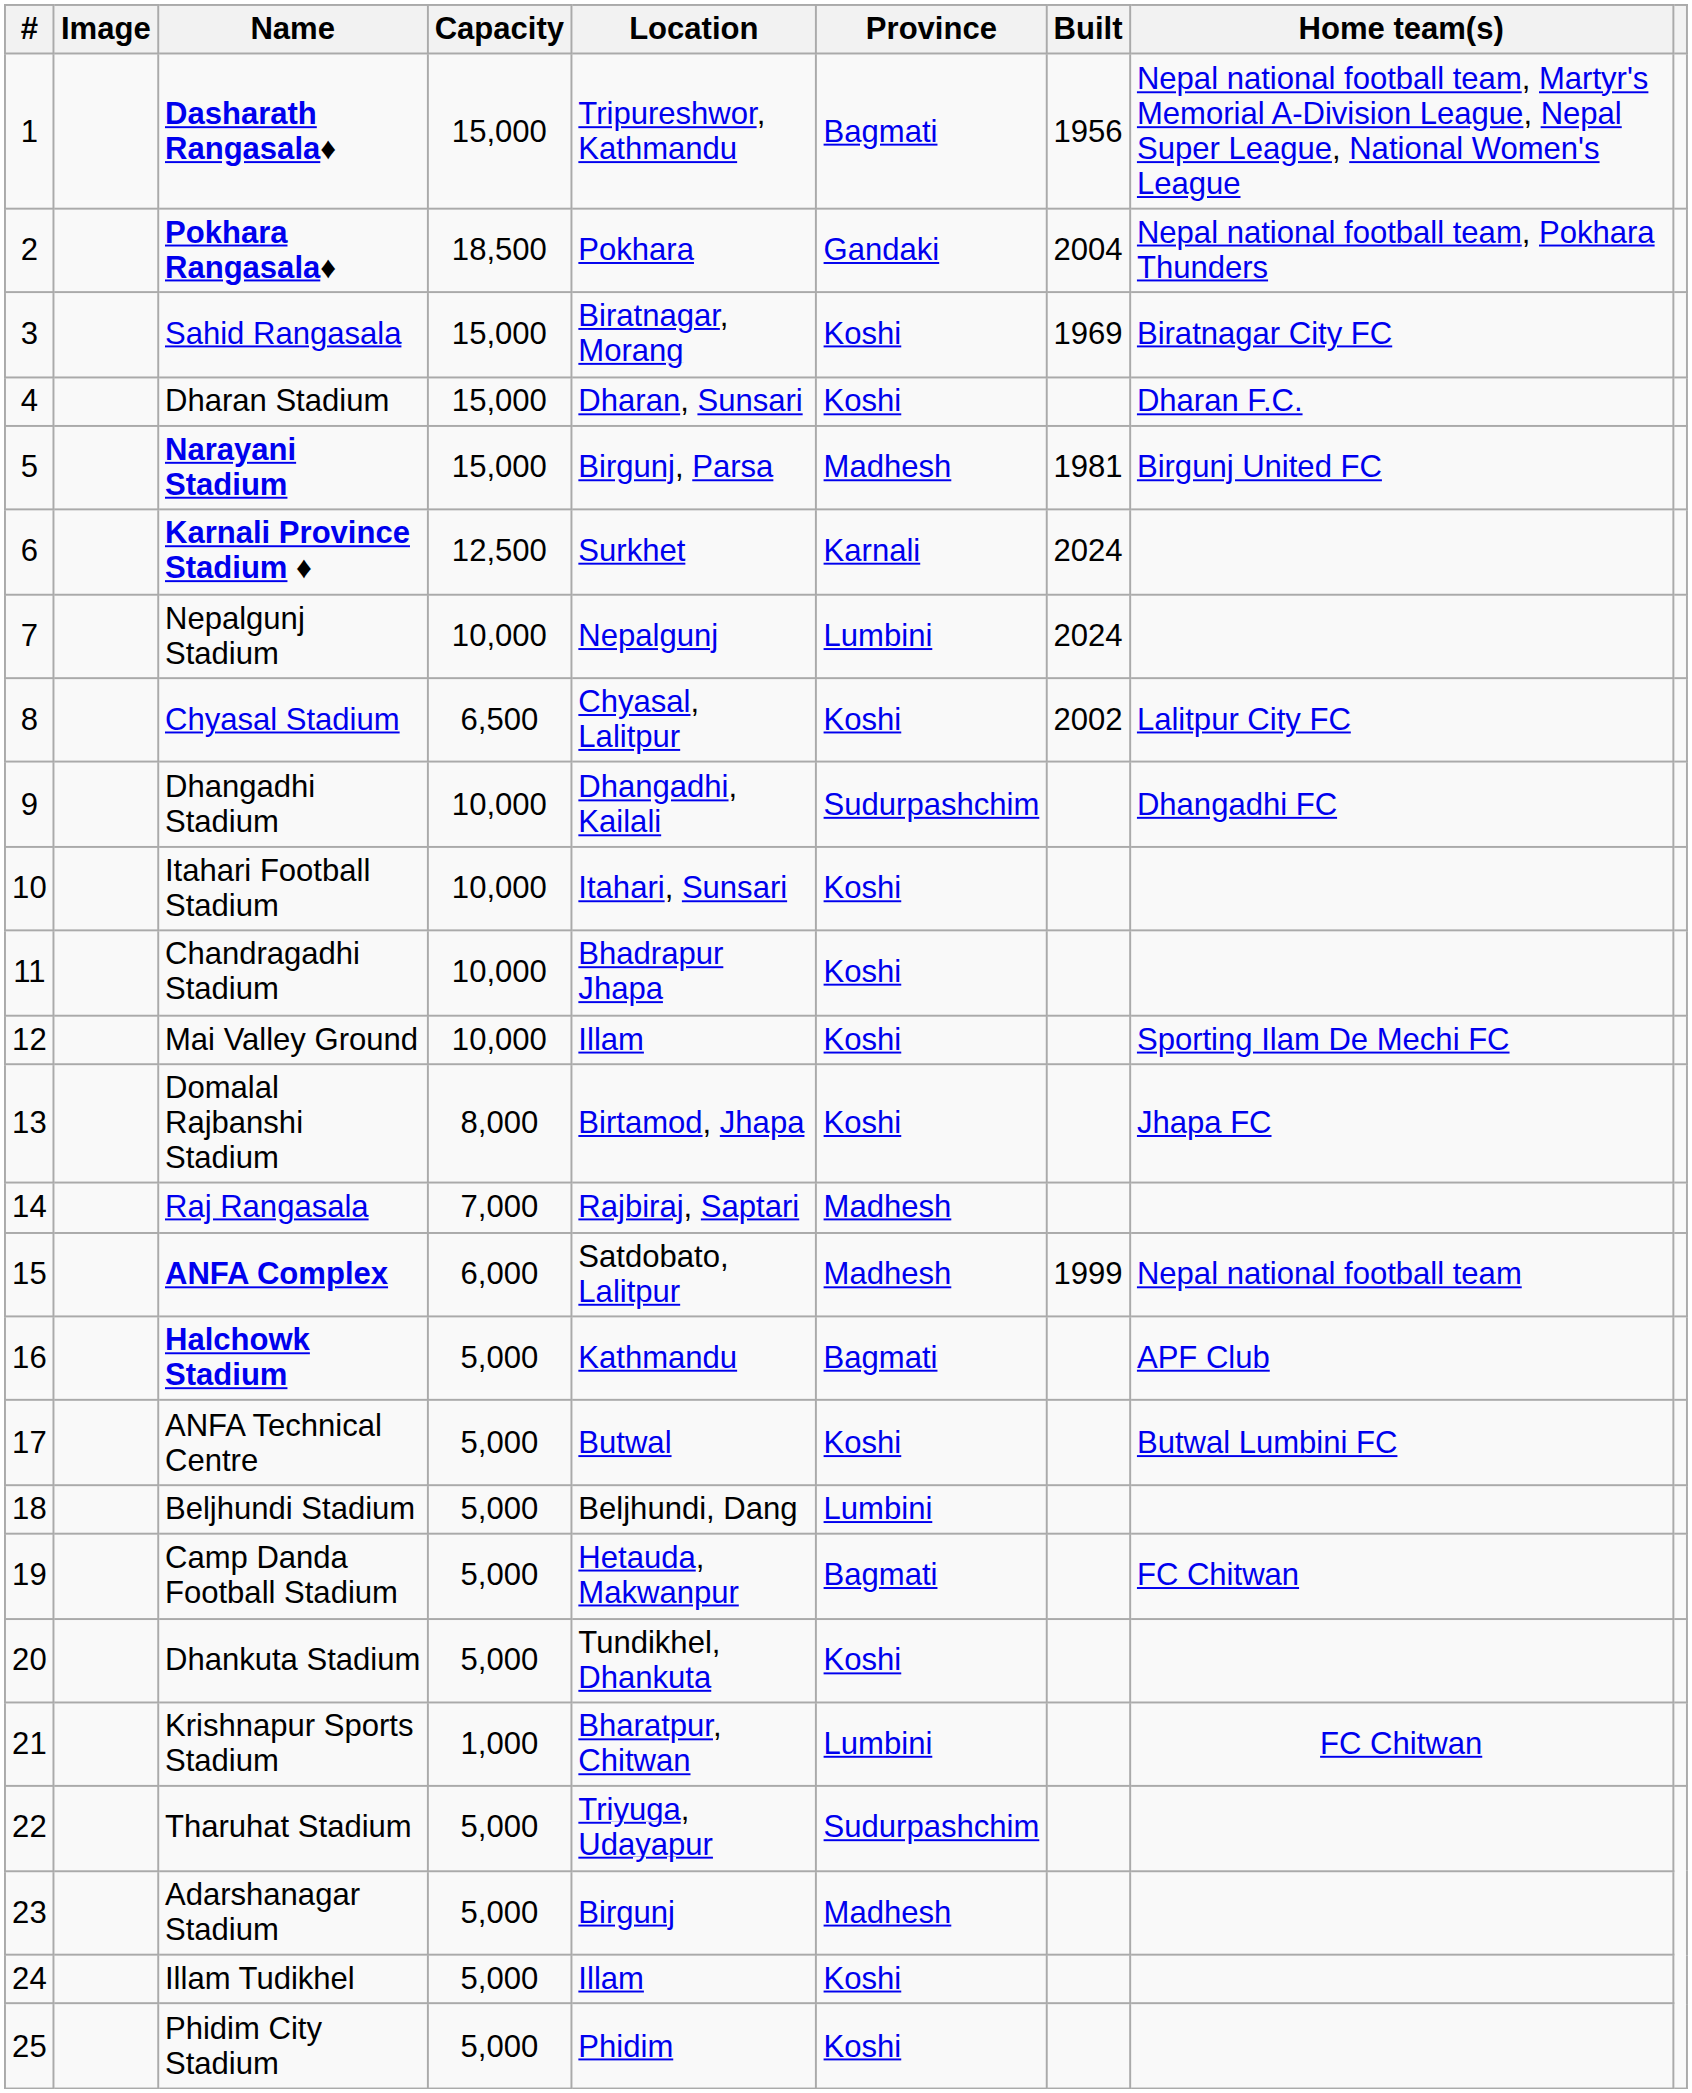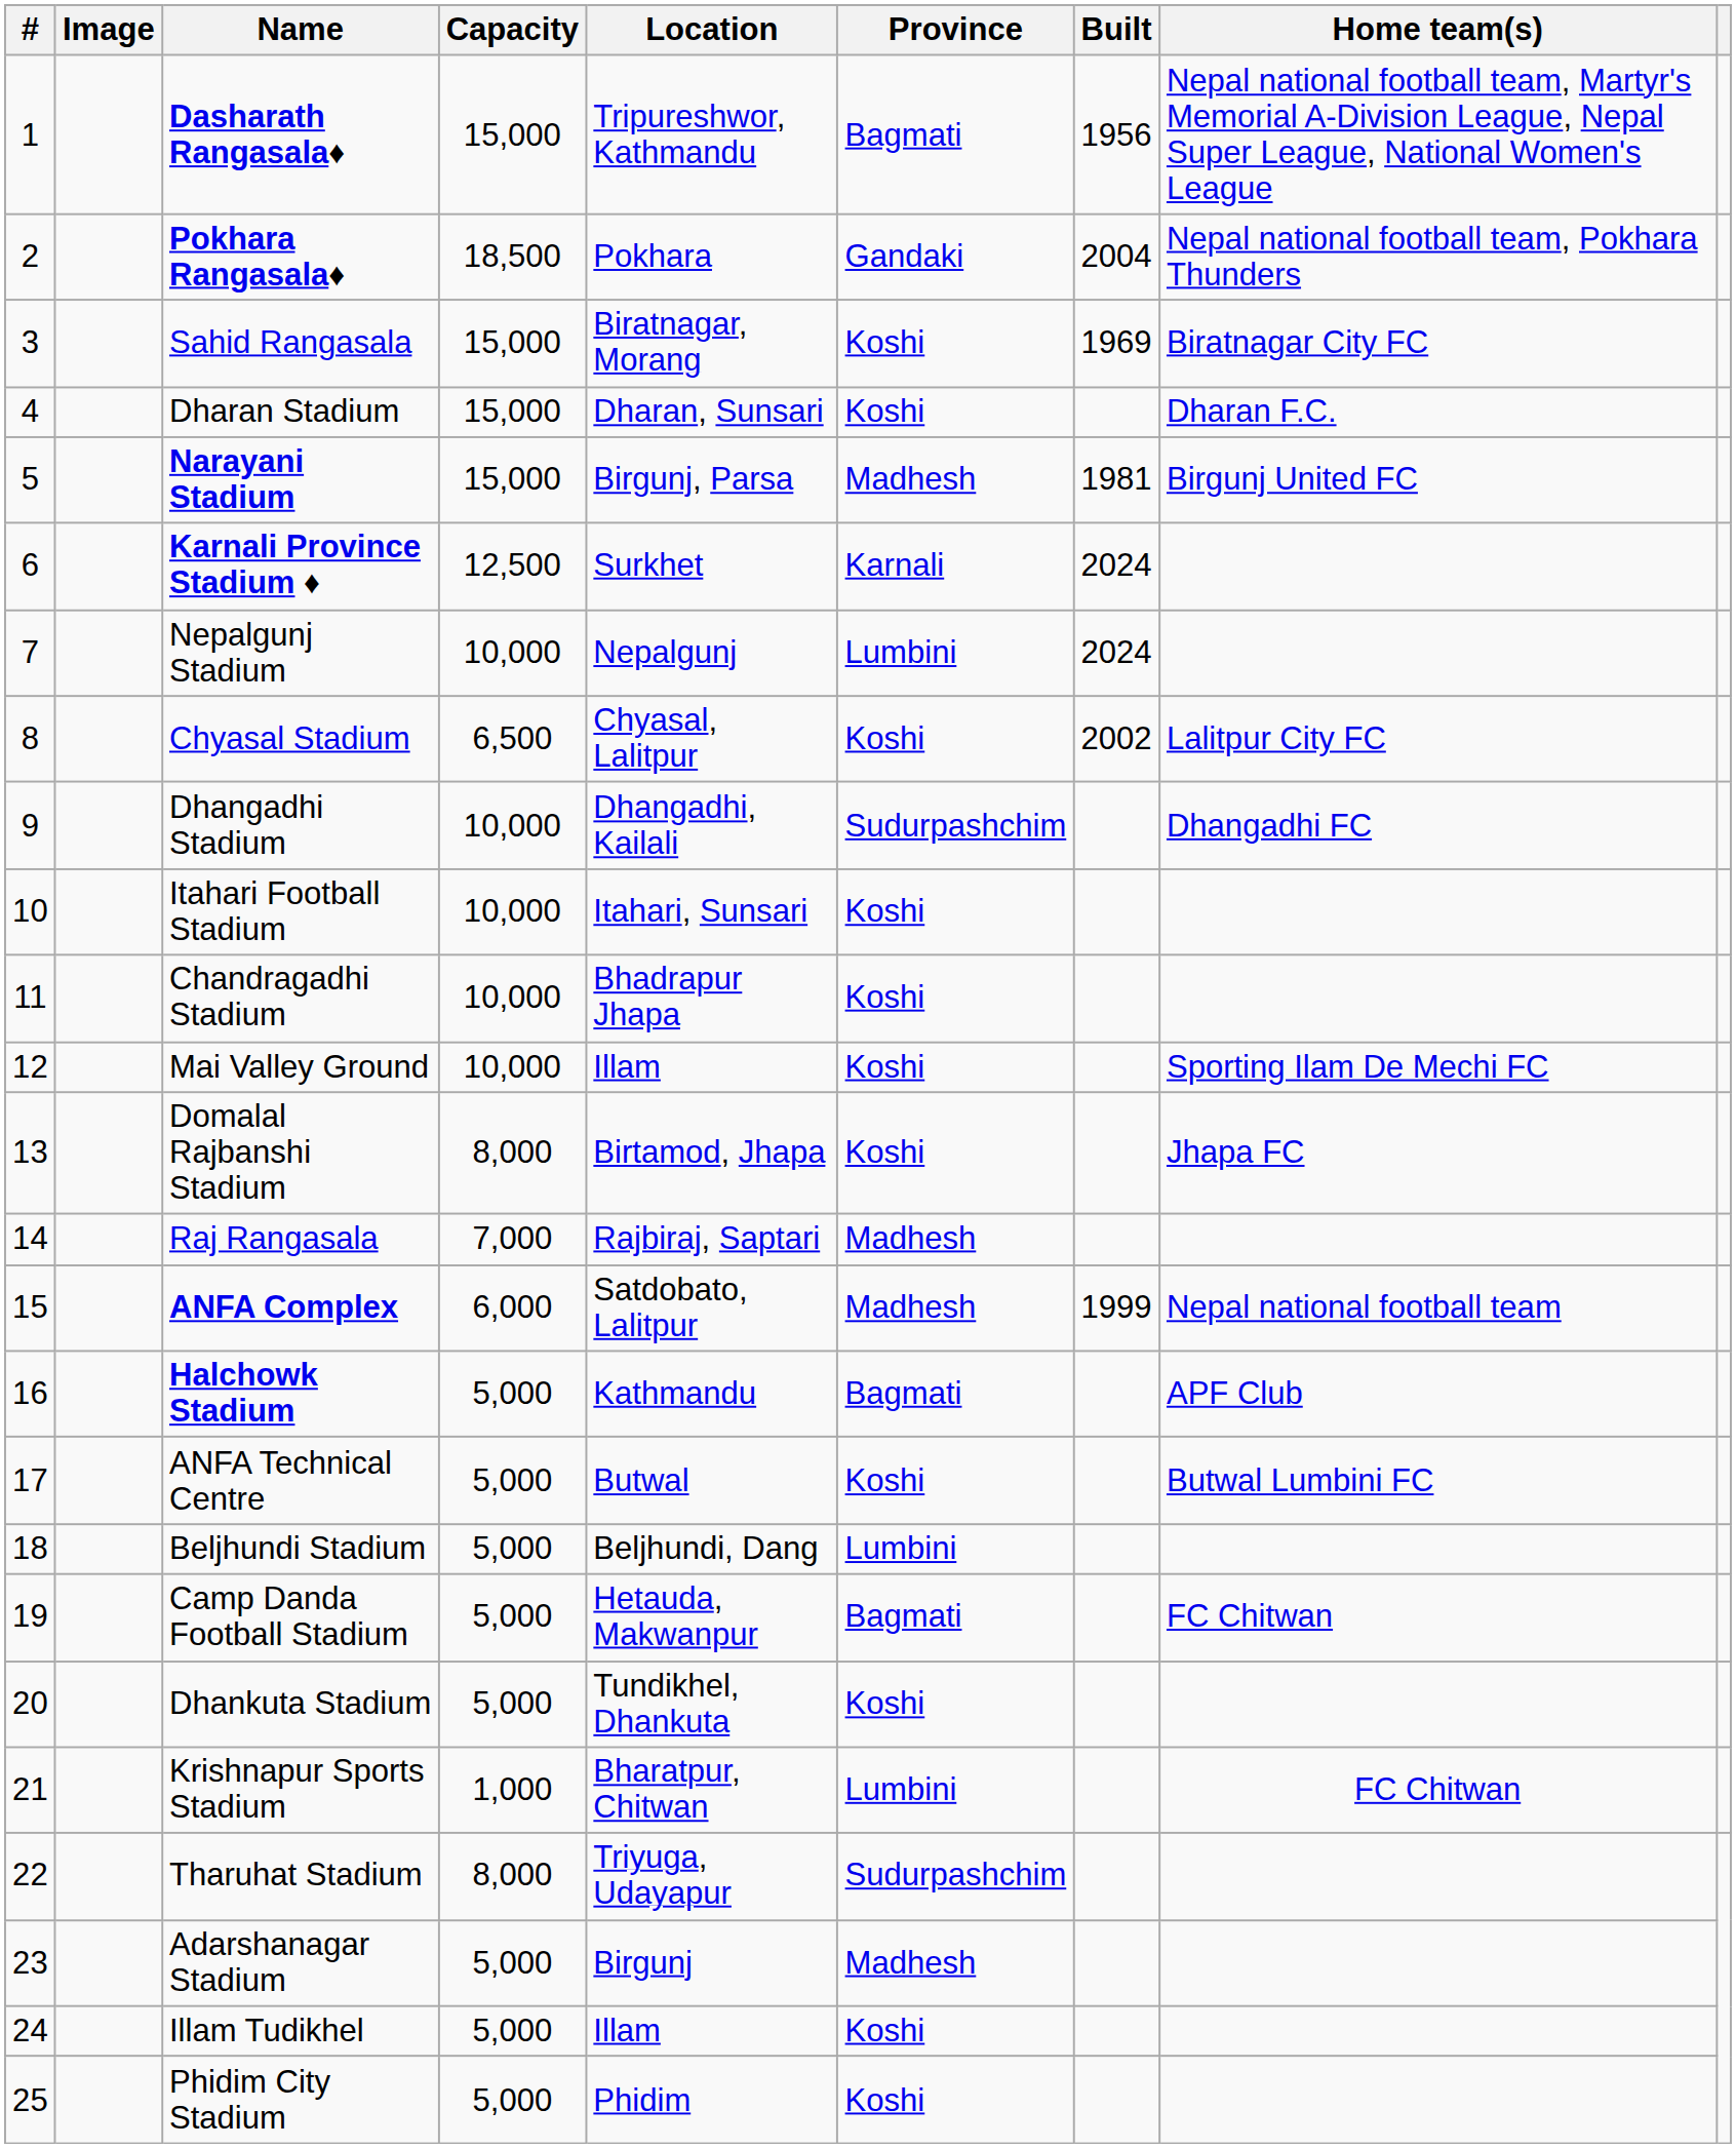 <table class="wikitable sortable">
 <tr>
 <th>#</th>
 <th class="unsortable">Image</th>
 <th>Name</th>
 <th>Capacity</th>
 <th>Location</th>
 <th>Province</th>
 <th>Built</th>
 <th>Home team(s)</th>
 <th></th>
 </tr>
 <tr>
 <td style="text-align:center;">1</td>
 <td></td>
 <td><strong><a href='#'>Dasharath Rangasala</a></strong>♦</td>
 <td style="text-align:center;">15,000</td>
 <td><a href='#'>Tripureshwor</a>, <a href='#'>Kathmandu</a></td>
 <td><a href='#'>Bagmati</a></td>
 <td>1956</td>
 <td><a href='#'>Nepal national football team</a>, <a href='#'>Martyr's Memorial A-Division League</a>, <a href='#'>Nepal Super League</a>, <a href='#'>National Women's League</a></td>
 <td style="text-align:center;"></td>
 </tr>
 <tr>
 <td style="text-align:center;">2</td>
 <td></td>
 <td><strong><a href='#'>Pokhara Rangasala</a></strong>♦</td>
 <td style="text-align:center;">18,500</td>
 <td><a href='#'>Pokhara</a></td>
 <td><a href='#'>Gandaki</a></td>
 <td>2004</td>
 <td><a href='#'>Nepal national football team</a>, <a href='#'>Pokhara Thunders</a></td>
 <td style="text-align:center;"></td>
 </tr>
 <tr>
 <td style="text-align:center;">3</td>
 <td></td>
 <td><a href='#'>Sahid Rangasala</a></td>
 <td style="text-align:center;">15,000</td>
 <td><a href='#'>Biratnagar</a>, <a href='#'>Morang</a></td>
 <td><a href='#'>Koshi</a></td>
 <td>1969</td>
 <td><a href='#'>Biratnagar City FC</a></td>
 <td style="text-align:center;"></td>
 </tr>
 <tr>
 <td style="text-align:center;">4</td>
 <td></td>
 <td>Dharan Stadium</td>
 <td style="text-align:center;">15,000</td>
 <td><a href='#'>Dharan</a>, <a href='#'>Sunsari</a></td>
 <td><a href='#'>Koshi</a></td>
 <td></td>
 <td><a href='#'>Dharan F.C.</a></td>
 <td style="text-align:center;"></td>
 </tr>
 <tr>
 <td style="text-align:center;">5</td>
 <td></td>
 <td><strong><a href='#'>Narayani Stadium</a></strong></td>
 <td style="text-align:center;">15,000</td>
 <td><a href='#'>Birgunj</a>, <a href='#'>Parsa</a></td>
 <td><a href='#'>Madhesh</a></td>
 <td>1981</td>
 <td><a href='#'>Birgunj United FC</a></td>
 <td style="text-align:center;"></td>
 </tr>
 <tr>
 <td style="text-align:center;">6</td>
 <td></td>
 <td><strong><a href='#'>Karnali Province Stadium</a></strong> ♦</td>
 <td style="text-align:center;">12,500</td>
 <td><a href='#'>Surkhet</a></td>
 <td><a href='#'>Karnali</a></td>
 <td>2024</td>
 <td></td>
 <td></td>
 </tr>
 <tr>
 <td style="text-align:center;">7</td>
 <td></td>
 <td>Nepalgunj Stadium</td>
 <td style="text-align:center;">10,000</td>
 <td><a href='#'>Nepalgunj</a></td>
 <td><a href='#'>Lumbini</a></td>
 <td>2024</td>
 <td></td>
 <td></td>
 </tr>
 <tr>
 <td style="text-align:center;">8</td>
 <td></td>
 <td><a href='#'>Chyasal Stadium</a></td>
 <td style="text-align:center;">6,500</td>
 <td><a href='#'>Chyasal</a>, <a href='#'>Lalitpur</a></td>
 <td><a href='#'>Koshi</a></td>
 <td>2002</td>
 <td><a href='#'>Lalitpur City FC</a></td>
 <td style="text-align:center;"></td>
 </tr>
 <tr>
 <td style="text-align:center;">9</td>
 <td></td>
 <td>Dhangadhi Stadium</td>
 <td style="text-align:center;">10,000</td>
 <td><a href='#'>Dhangadhi</a>, <a href='#'>Kailali</a></td>
 <td><a href='#'>Sudurpashchim</a></td>
 <td></td>
 <td><a href='#'>Dhangadhi FC</a></td>
 <td style="text-align:center;"></td>
 </tr>
 <tr>
 <td style="text-align:center;">10</td>
 <td></td>
 <td>Itahari Football Stadium</td>
 <td style="text-align:center;">10,000</td>
 <td><a href='#'>Itahari</a>, <a href='#'>Sunsari</a></td>
 <td><a href='#'>Koshi</a></td>
 <td></td>
 <td></td>
 <td style="text-align:center;"></td>
 </tr>
 <tr>
 <td style="text-align:center;">11</td>
 <td></td>
 <td>Chandragadhi Stadium</td>
 <td style="text-align:center;">10,000</td>
 <td><a href='#'>Bhadrapur</a> <a href='#'>Jhapa</a></td>
 <td><a href='#'>Koshi</a></td>
 <td></td>
 <td></td>
 <td></td>
 </tr>
 <tr>
 <td style="text-align:center;">12</td>
 <td></td>
 <td>Mai Valley Ground</td>
 <td style="text-align:center;">10,000</td>
 <td><a href='#'>Illam</a></td>
 <td><a href='#'>Koshi</a></td>
 <td></td>
 <td><a href='#'>Sporting Ilam De Mechi FC</a></td>
 <td></td>
 </tr>
 <tr>
 <td style="text-align:center;">13</td>
 <td></td>
 <td>Domalal Rajbanshi Stadium</td>
 <td style="text-align:center;">8,000</td>
 <td><a href='#'>Birtamod</a>, <a href='#'>Jhapa</a></td>
 <td><a href='#'>Koshi</a></td>
 <td></td>
 <td><a href='#'>Jhapa FC</a></td>
 <td style="text-align:center;"></td>
 </tr>
 <tr>
 <td style="text-align:center;">14</td>
 <td></td>
 <td><a href='#'>Raj Rangasala</a></td>
 <td style="text-align:center;">7,000</td>
 <td><a href='#'>Rajbiraj</a>, <a href='#'>Saptari</a></td>
 <td><a href='#'>Madhesh</a></td>
 <td></td>
 <td></td>
 <td style="text-align:center;"></td>
 </tr>
 <tr>
 <td style="text-align:center;">15</td>
 <td></td>
 <td><strong><a href='#'>ANFA Complex</a></strong></td>
 <td style="text-align:center;">6,000</td>
 <td>Satdobato, <a href='#'>Lalitpur</a></td>
 <td><a href='#'>Madhesh</a></td>
 <td>1999</td>
 <td><a href='#'>Nepal national football team</a></td>
 <td style="text-align:center;"></td>
 </tr>
 <tr>
 <td style="text-align:center;">16</td>
 <td></td>
 <td><strong><a href='#'>Halchowk Stadium</a></strong></td>
 <td style="text-align:center;">5,000</td>
 <td><a href='#'>Kathmandu</a></td>
 <td><a href='#'>Bagmati</a></td>
 <td></td>
 <td><a href='#'>APF Club</a></td>
 <td style="text-align:center;"></td>
 </tr>
 <tr>
 <td style="text-align:center;">17</td>
 <td></td>
 <td>ANFA Technical Centre</td>
 <td style="text-align:center;">5,000</td>
 <td><a href='#'>Butwal</a></td>
 <td><a href='#'>Koshi</a></td>
 <td style="text-align:center;"></td>
 <td><a href='#'>Butwal Lumbini FC</a></td>
 <td style="text-align:center;"></td>
 </tr>
 <tr>
 <td style="text-align:center;">18</td>
 <td></td>
 <td>Beljhundi Stadium</td>
 <td style="text-align:center;">5,000</td>
 <td>Beljhundi, Dang</td>
 <td><a href='#'>Lumbini</a></td>
 <td></td>
 <td style="text-align:center;"></td>
 <td style="text-align:center;"></td>
 </tr>
 <tr>
 <td style="text-align:center;">19</td>
 <td></td>
 <td>Camp Danda Football Stadium</td>
 <td style="text-align:center;">5,000</td>
 <td><a href='#'>Hetauda</a>, <a href='#'>Makwanpur</a></td>
 <td><a href='#'>Bagmati</a></td>
 <td></td>
 <td><a href='#'>FC Chitwan</a></td>
 <td style="text-align:center;"></td>
 </tr>
 <tr>
 <td style="text-align:center;">20</td>
 <td></td>
 <td>Dhankuta Stadium</td>
 <td style="text-align:center;">5,000</td>
 <td>Tundikhel, <a href='#'>Dhankuta</a></td>
 <td><a href='#'>Koshi</a></td>
 <td></td>
 <td style="text-align:center;"></td>
 <td style="text-align:center;"></td>
 </tr>
 <tr>
 <td style="text-align:center;">21</td>
 <td></td>
 <td>Krishnapur Sports Stadium</td>
 <td style="text-align:center;">1,000</td>
 <td><a href='#'>Bharatpur</a>, <a href='#'>Chitwan</a></td>
 <td><a href='#'>Lumbini</a></td>
 <td></td>
 <td style="text-align:center;"><a href='#'>FC Chitwan</a></td>
 <td style="text-align:center;"></td>
 </tr>
 <tr>
 <td style="text-align:center;">22</td>
 <td></td>
 <td>Tharuhat Stadium</td>
-<td style="text-align:center;">5,000</td>
+<td style="text-align:center;">8,000</td>
 <td><a href='#'>Triyuga</a>, <a href='#'>Udayapur</a></td>
 <td><a href='#'>Sudurpashchim</a></td>
 <td></td>
 <td style="text-align:center;"></td>
 </tr>
 <tr>
 <td style="text-align:center;">23</td>
 <td></td>
 <td>Adarshanagar Stadium</td>
 <td style="text-align:center;">5,000</td>
 <td><a href='#'>Birgunj</a></td>
 <td><a href='#'>Madhesh</a></td>
 <td></td>
 <td style="text-align:center;"></td>
 </tr>
 <tr>
 <td style="text-align:center;">24</td>
 <td></td>
 <td>Illam Tudikhel</td>
 <td style="text-align:center;">5,000</td>
 <td><a href='#'>Illam</a></td>
 <td><a href='#'>Koshi</a></td>
 <td></td>
 <td style="text-align:center;"></td>
 </tr>
 <tr>
 <td style="text-align:center;">25</td>
 <td></td>
 <td>Phidim City Stadium</td>
 <td style="text-align:center;">5,000</td>
 <td><a href='#'>Phidim</a></td>
 <td><a href='#'>Koshi</a></td>
 <td></td>
 <td style="text-align:center;"></td>
 </tr>
 </table>
